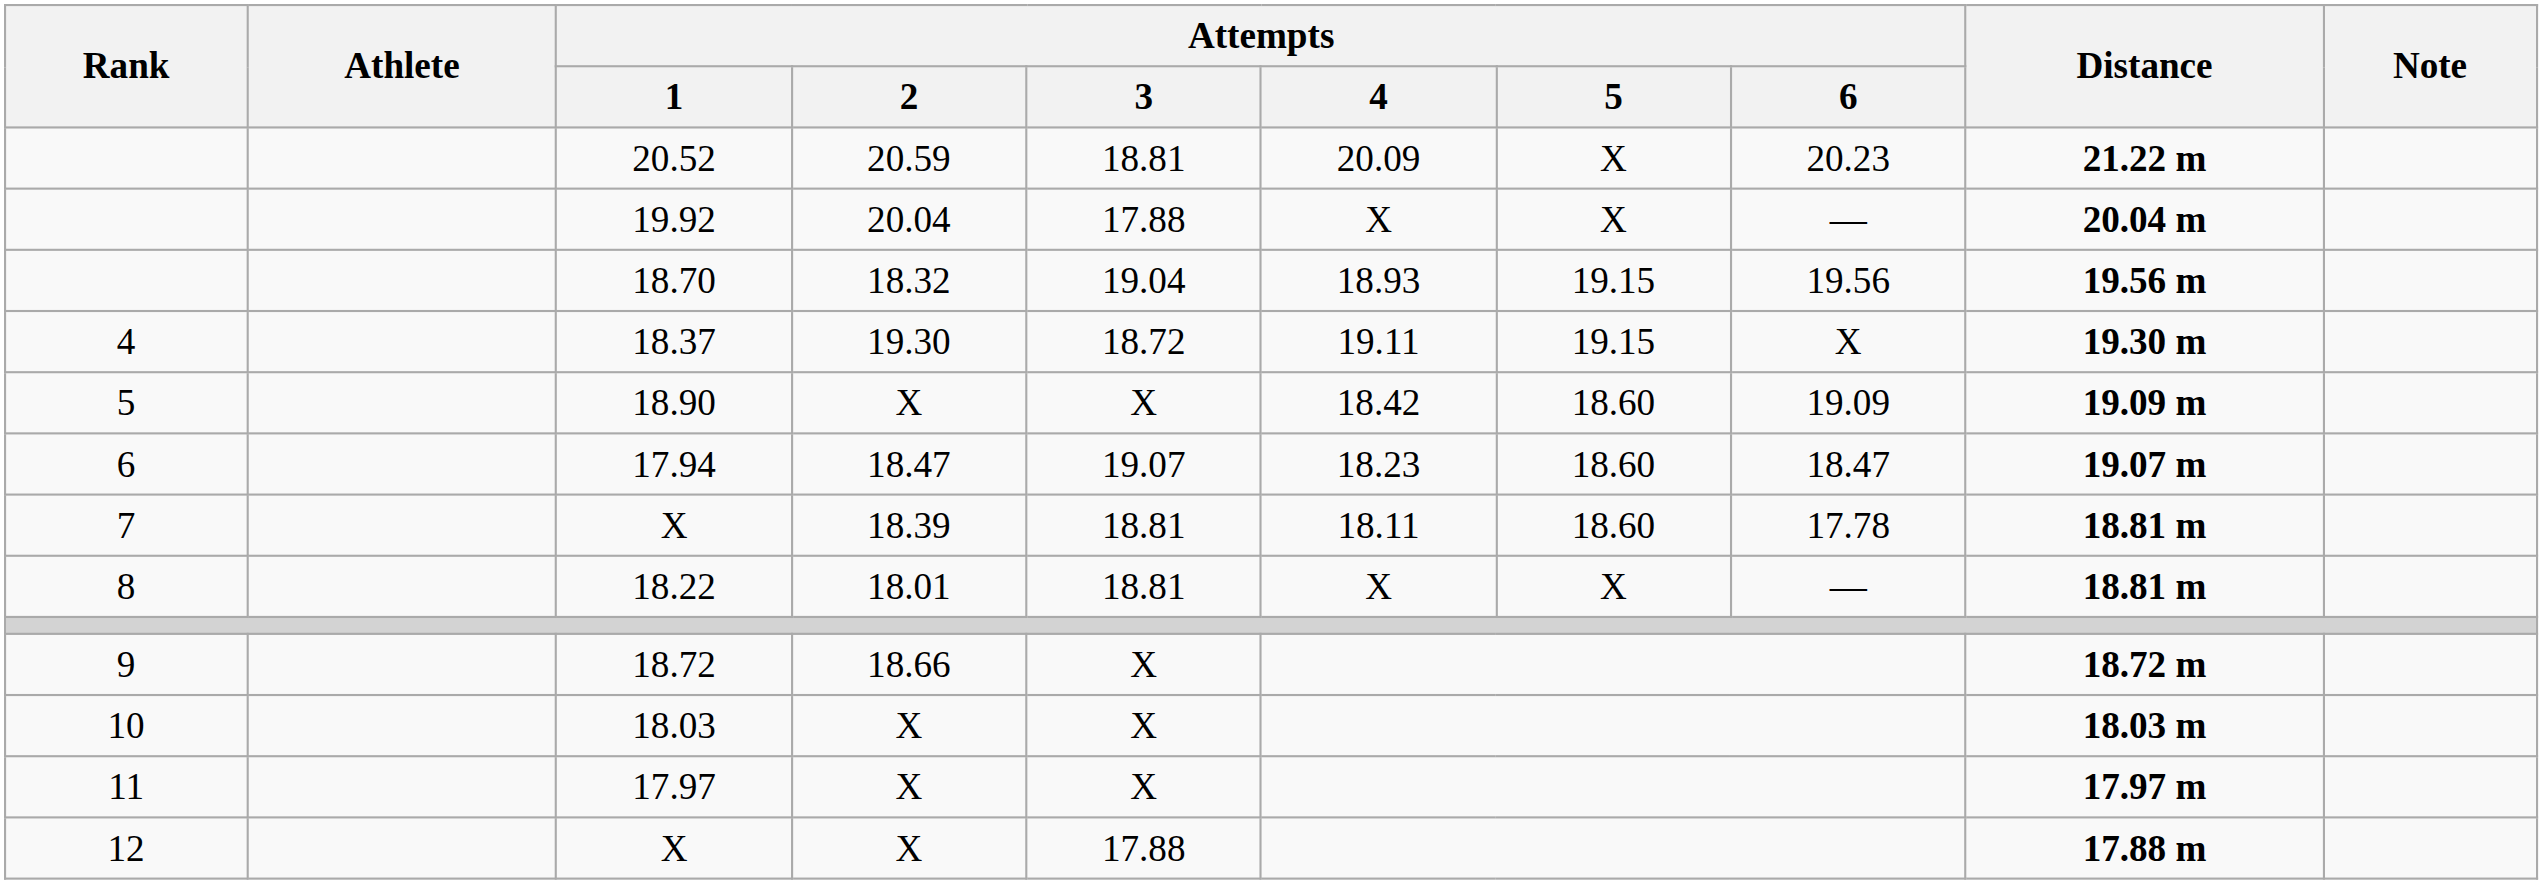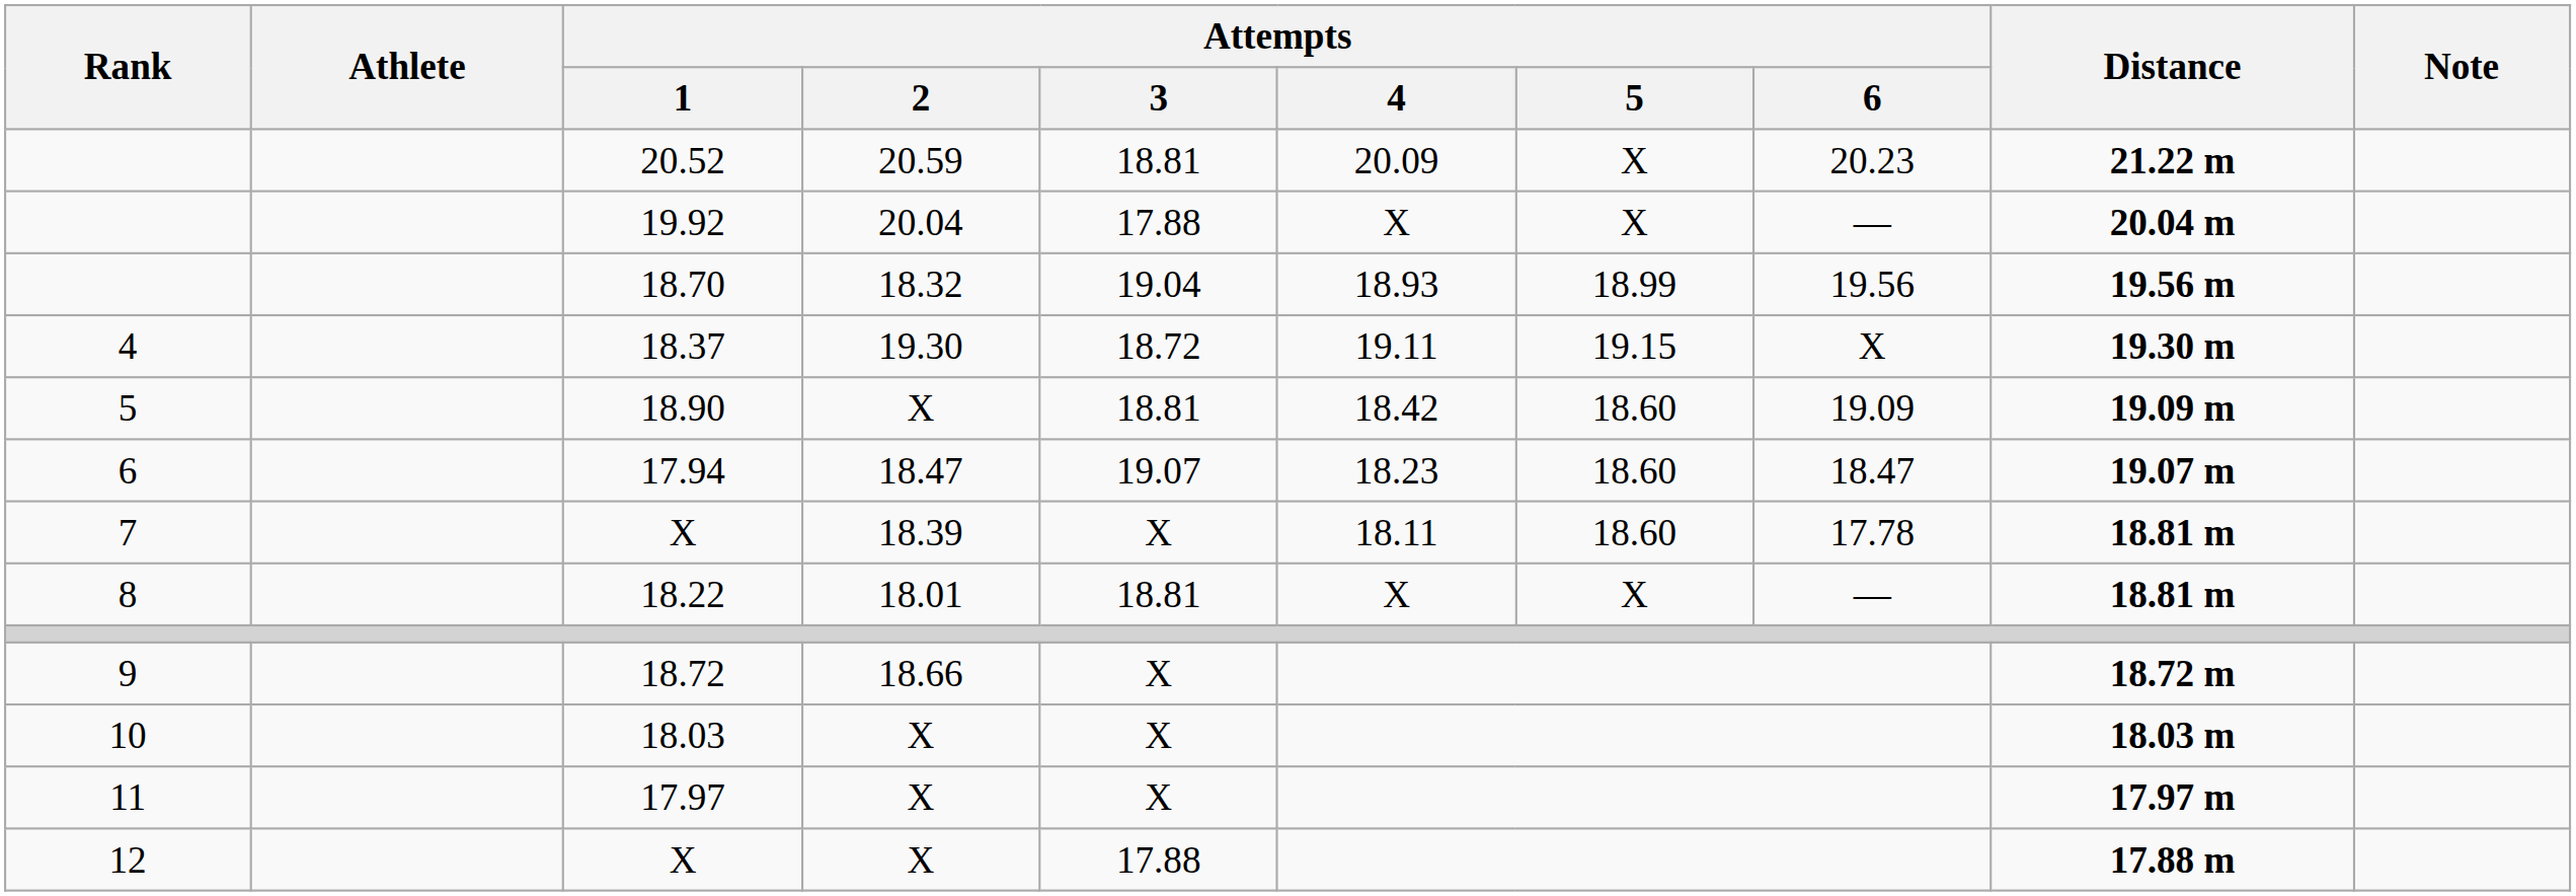 <table class="wikitable" style=" text-align:center; font-size:110%;" width="95%">
 <tr>
 <th rowspan="2">Rank</th>
 <th rowspan="2">Athlete</th>
 <th colspan="6">Attempts</th>
 <th rowspan="2">Distance</th>
 <th rowspan="2">Note</th>
 </tr>
 <tr>
 <th>1</th>
 <th>2</th>
 <th>3</th>
 <th>4</th>
 <th>5</th>
 <th>6</th>
 </tr>
 <tr>
 <td></td>
 <td align=left></td>
 <td>20.52</td>
 <td>20.59</td>
 <td>18.81</td>
 <td>20.09</td>
 <td>X</td>
 <td>20.23</td>
 <td><strong>21.22 m </strong></td>
 <td></td>
 </tr>
 <tr>
 <td></td>
 <td align=left></td>
 <td>19.92</td>
 <td>20.04</td>
 <td>17.88</td>
 <td>X</td>
 <td>X</td>
 <td>—</td>
 <td><strong>20.04 m</strong></td>
 <td></td>
 </tr>
 <tr>
 <td></td>
 <td align=left></td>
 <td>18.70</td>
 <td>18.32</td>
 <td>19.04</td>
 <td>18.93</td>
-<td>19.15</td>
+<td>18.99</td>
 <td>19.56</td>
 <td><strong>19.56 m</strong></td>
 <td></td>
 </tr>
 <tr>
 <td>4</td>
 <td align=left></td>
 <td>18.37</td>
 <td>19.30</td>
 <td>18.72</td>
 <td>19.11</td>
 <td>19.15</td>
 <td>X</td>
 <td><strong>19.30 m</strong></td>
 <td></td>
 </tr>
 <tr>
 <td>5</td>
 <td align=left></td>
 <td>18.90</td>
 <td>X</td>
-<td>X</td>
+<td>18.81</td>
 <td>18.42</td>
 <td>18.60</td>
 <td>19.09</td>
 <td><strong>19.09 m</strong></td>
 <td></td>
 </tr>
 <tr>
 <td>6</td>
 <td align=left></td>
 <td>17.94</td>
 <td>18.47</td>
 <td>19.07</td>
 <td>18.23</td>
 <td>18.60</td>
 <td>18.47</td>
 <td><strong>19.07 m</strong></td>
 <td></td>
 </tr>
 <tr>
 <td>7</td>
 <td align=left></td>
 <td>X</td>
 <td>18.39</td>
-<td>18.81</td>
+<td>X</td>
 <td>18.11</td>
 <td>18.60</td>
 <td>17.78</td>
 <td><strong>18.81 m</strong></td>
 <td></td>
 </tr>
 <tr>
 <td>8</td>
 <td align=left></td>
 <td>18.22</td>
 <td>18.01</td>
 <td>18.81</td>
 <td>X</td>
 <td>X</td>
 <td>—</td>
 <td><strong>18.81 m</strong></td>
 <td></td>
 </tr>
 <tr>
 <td colspan=10 bgcolor=lightgray></td>
 </tr>
 <tr>
 <td>9</td>
 <td align=left></td>
 <td>18.72</td>
 <td>18.66</td>
 <td>X</td>
 <td colspan=3></td>
 <td><strong>18.72 m</strong></td>
 <td></td>
 </tr>
 <tr>
 <td>10</td>
 <td align=left></td>
 <td>18.03</td>
 <td>X</td>
 <td>X</td>
 <td colspan=3></td>
 <td><strong>18.03 m</strong></td>
 <td></td>
 </tr>
 <tr>
 <td>11</td>
 <td align=left></td>
 <td>17.97</td>
 <td>X</td>
 <td>X</td>
 <td colspan=3></td>
 <td><strong>17.97 m</strong></td>
 <td></td>
 </tr>
 <tr>
 <td>12</td>
 <td align=left></td>
 <td>X</td>
 <td>X</td>
 <td>17.88</td>
 <td colspan=3></td>
 <td><strong>17.88 m</strong></td>
 <td></td>
 </tr>
 </table>
